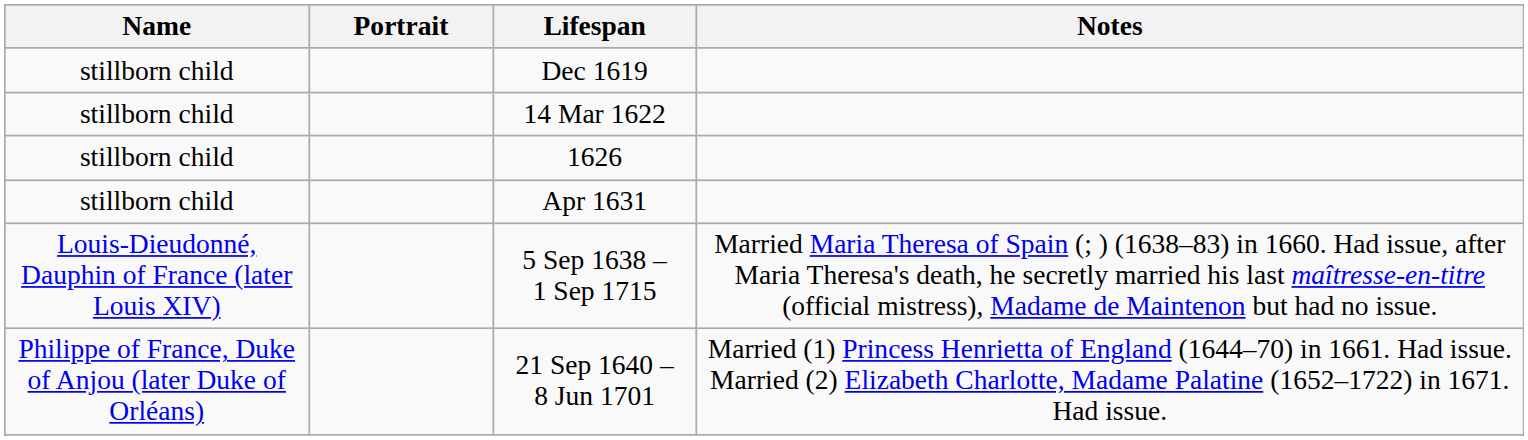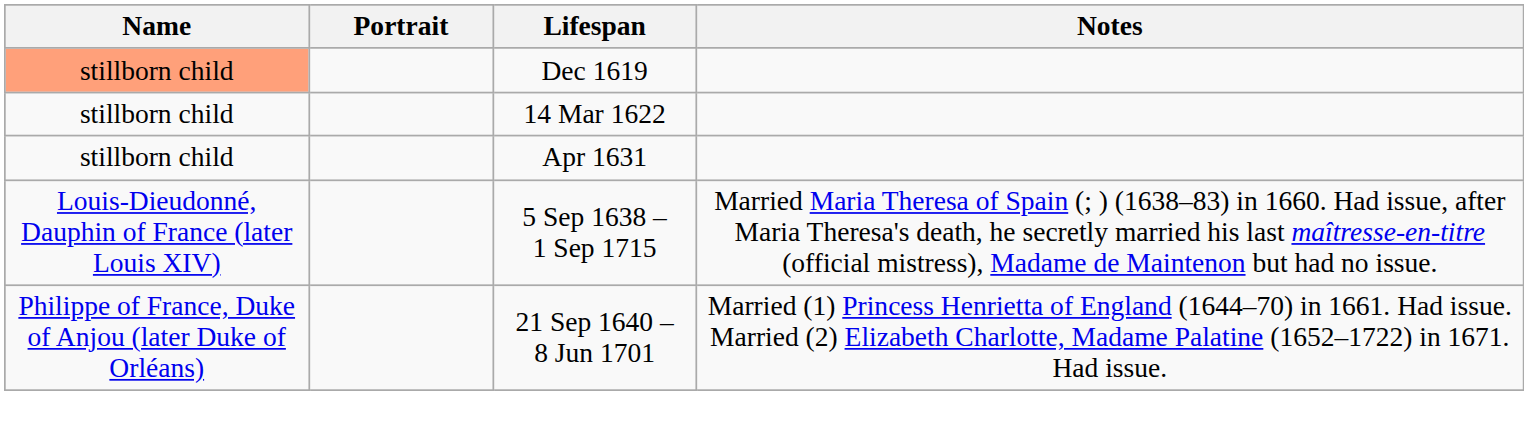 <table style="text-align:center; width:100%" class="wikitable">
 <tr>
 <th width=20%>Name</th>
 <th width="100">Portrait</th>
 <th>Lifespan</th>
 <th>Notes</th>
 </tr>
 <tr>
-<td>stillborn child</td>
+<td style="background: lightsalmon;">stillborn child</td>
 <td></td>
 <td>Dec 1619</td>
 <td></td>
 </tr>
 <tr>
 <td>stillborn child</td>
 <td></td>
 <td>14 Mar 1622</td>
-<td></td>
-</tr>
-<tr>
-<td>stillborn child</td>
-<td></td>
-<td>1626</td>
 <td></td>
 </tr>
 <tr>
 <td>stillborn child</td>
 <td></td>
 <td>Apr 1631</td>
 <td></td>
 </tr>
 <tr>
 <td><a href='#'>Louis-Dieudonné, Dauphin of France (later Louis XIV)</a></td>
 <td></td>
 <td>5 Sep 1638 – 1 Sep 1715</td>
 <td>Married <a href='#'>Maria Theresa of Spain</a> (; ) (1638–83) in 1660. Had issue, after Maria Theresa's death, he secretly married his last <a href='#'><em>maîtresse-en-titre</em></a> (official mistress), <a href='#'>Madame de Maintenon</a> but had no issue.</td>
 </tr>
 <tr>
 <td><a href='#'>Philippe of France, Duke of Anjou (later Duke of Orléans)</a></td>
 <td></td>
 <td>21 Sep 1640 – 8 Jun 1701</td>
 <td>Married (1) <a href='#'>Princess Henrietta of England</a> (1644–70) in 1661. Had issue. Married (2) <a href='#'>Elizabeth Charlotte, Madame Palatine</a> (1652–1722) in 1671. Had issue.</td>
 </tr>
 </table>
